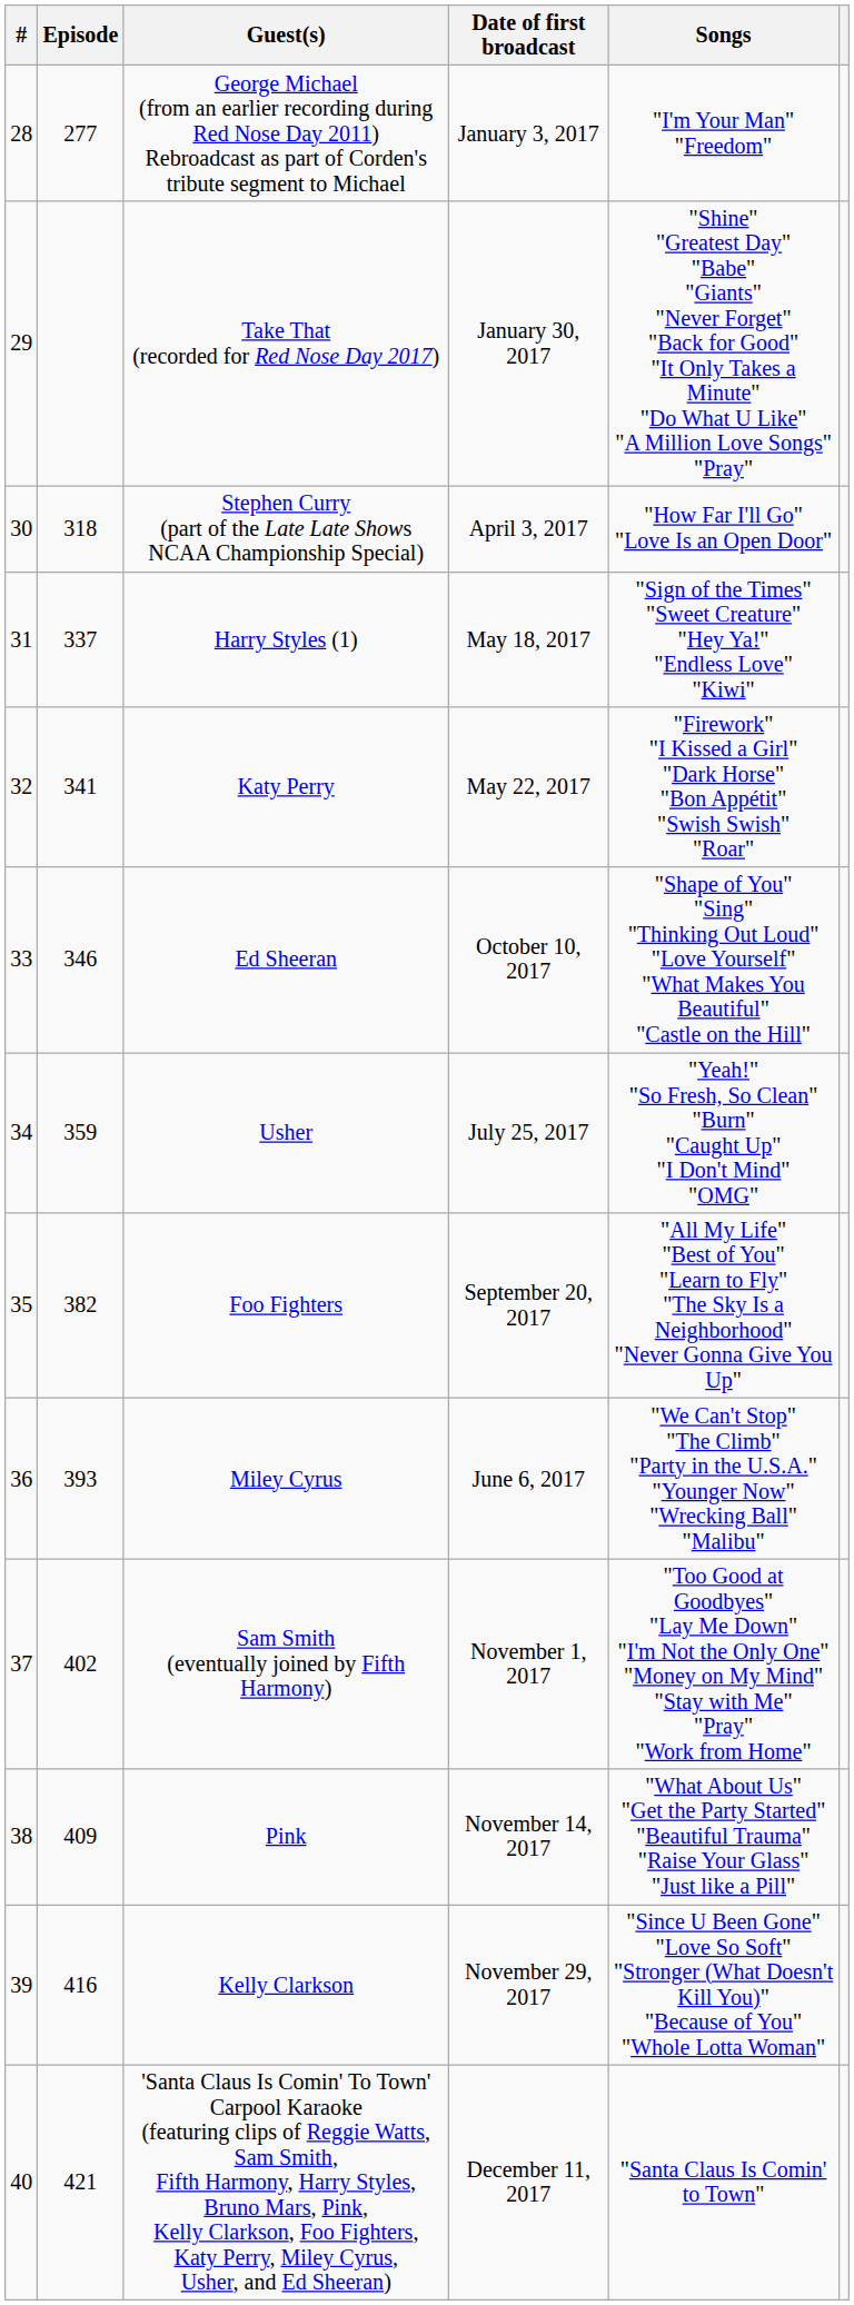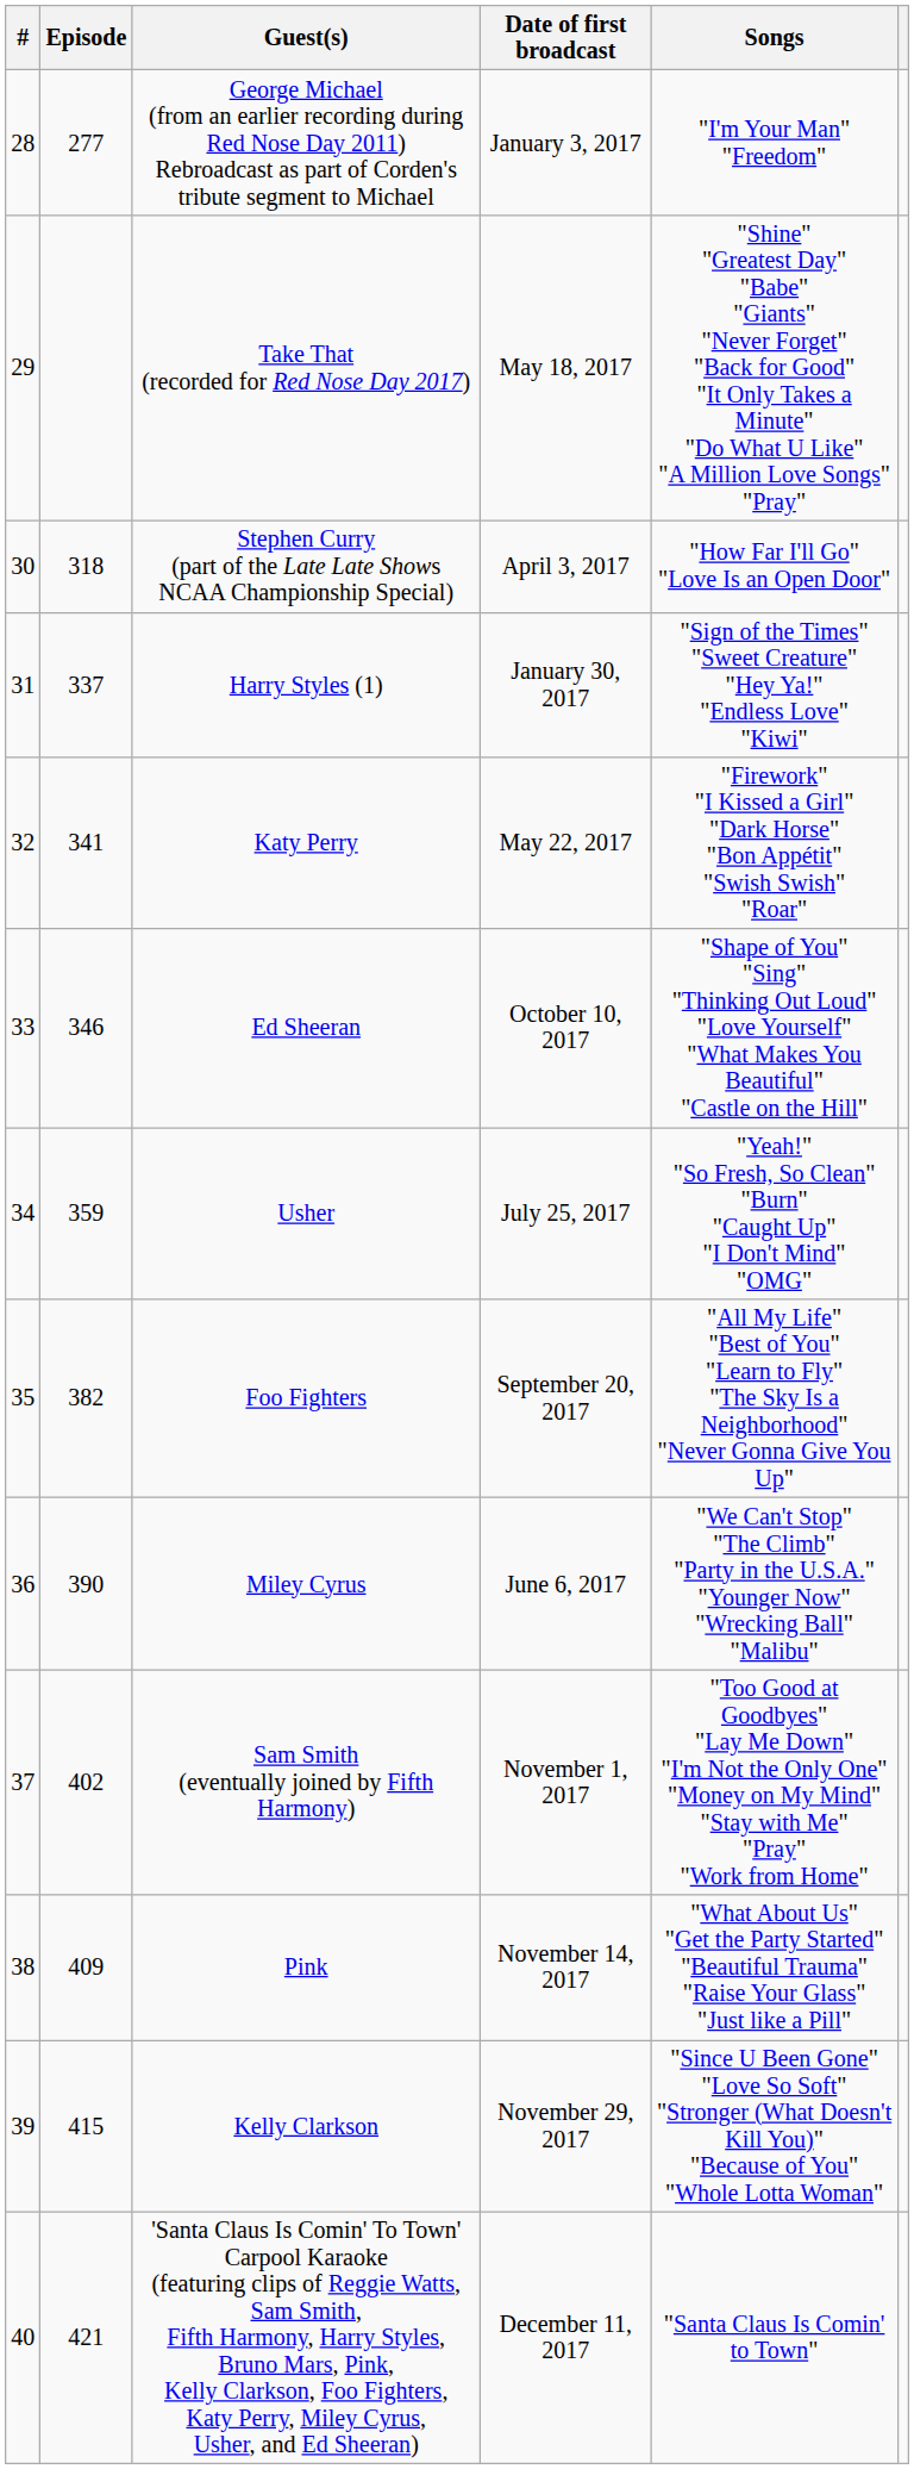 <table class="wikitable" style="text-align:center">
 <tr>
 <th>#</th>
 <th>Episode</th>
 <th>Guest(s)</th>
 <th>Date of first broadcast</th>
 <th>Songs</th>
 <th></th>
 </tr>
 <tr>
 <td>28</td>
 <td>277</td>
 <td><a href='#'>George Michael</a> <br>(from an earlier recording during <a href='#'>Red Nose Day 2011</a>)<br>Rebroadcast as part of Corden's tribute segment to Michael</td>
 <td>January 3, 2017</td>
 <td>"<a href='#'>I'm Your Man</a>" <br> "<a href='#'>Freedom</a>"</td>
 <td></td>
 </tr>
 <tr>
 <td>29</td>
 <td></td>
 <td><a href='#'>Take That</a> <br>(recorded for <em><a href='#'>Red Nose Day 2017</a></em>)</td>
-<td>January 30, 2017</td>
+<td>May 18, 2017</td>
 <td>"<a href='#'>Shine</a>" <br> "<a href='#'>Greatest Day</a>" <br> "<a href='#'>Babe</a>" <br> "<a href='#'>Giants</a>" <br> "<a href='#'>Never Forget</a>" <br> "<a href='#'>Back for Good</a>" <br> "<a href='#'>It Only Takes a Minute</a>" <br> "<a href='#'>Do What U Like</a>" <br> "<a href='#'>A Million Love Songs</a>" <br> "<a href='#'>Pray</a>"</td>
 <td></td>
 </tr>
 <tr>
 <td>30</td>
 <td>318</td>
 <td><a href='#'>Stephen Curry</a> <br>(part of the <em>Late Late Show</em>s NCAA Championship Special)</td>
 <td>April 3, 2017</td>
 <td>"<a href='#'>How Far I'll Go</a>" <br> "<a href='#'>Love Is an Open Door</a>"</td>
 <td></td>
 </tr>
 <tr>
 <td>31</td>
 <td>337</td>
 <td><a href='#'>Harry Styles</a> (1)</td>
-<td>May 18, 2017</td>
+<td>January 30, 2017</td>
 <td>"<a href='#'>Sign of the Times</a>" <br> "<a href='#'>Sweet Creature</a>" <br> "<a href='#'>Hey Ya!</a>" <br> "<a href='#'>Endless Love</a>" <br> "<a href='#'>Kiwi</a>"</td>
 <td></td>
 </tr>
 <tr>
 <td>32</td>
 <td>341</td>
 <td><a href='#'>Katy Perry</a></td>
 <td>May 22, 2017</td>
 <td>"<a href='#'>Firework</a>" <br> "<a href='#'>I Kissed a Girl</a>" <br> "<a href='#'>Dark Horse</a>" <br> "<a href='#'>Bon Appétit</a>" <br> "<a href='#'>Swish Swish</a>" <br> "<a href='#'>Roar</a>"</td>
 <td></td>
 </tr>
 <tr>
 <td>33</td>
 <td>346</td>
 <td><a href='#'>Ed Sheeran</a></td>
 <td>October 10, 2017</td>
 <td>"<a href='#'>Shape of You</a>" <br> "<a href='#'>Sing</a>" <br> "<a href='#'>Thinking Out Loud</a>" <br> "<a href='#'>Love Yourself</a>" <br> "<a href='#'>What Makes You Beautiful</a>" <br> "<a href='#'>Castle on the Hill</a>"</td>
 <td></td>
 </tr>
 <tr>
 <td>34</td>
 <td>359</td>
 <td><a href='#'>Usher</a></td>
 <td>July 25, 2017</td>
 <td>"<a href='#'>Yeah!</a>" <br> "<a href='#'>So Fresh, So Clean</a>" <br> "<a href='#'>Burn</a>" <br> "<a href='#'>Caught Up</a>" <br> "<a href='#'>I Don't Mind</a>" <br> "<a href='#'>OMG</a>"</td>
 <td></td>
 </tr>
 <tr>
 <td>35</td>
 <td>382</td>
 <td><a href='#'>Foo Fighters</a></td>
 <td>September 20, 2017</td>
 <td>"<a href='#'>All My Life</a>"<br>"<a href='#'>Best of You</a>"<br>"<a href='#'>Learn to Fly</a>"<br>"<a href='#'>The Sky Is a Neighborhood</a>"<br>"<a href='#'>Never Gonna Give You Up</a>"</td>
 <td></td>
 </tr>
 <tr>
 <td>36</td>
-<td>393</td>
+<td>390</td>
 <td><a href='#'>Miley Cyrus</a></td>
 <td>June 6, 2017</td>
 <td>"<a href='#'>We Can't Stop</a>"<br>"<a href='#'>The Climb</a>"<br>"<a href='#'>Party in the U.S.A.</a>"<br>"<a href='#'>Younger Now</a>"<br>"<a href='#'>Wrecking Ball</a>"<br>"<a href='#'>Malibu</a>"</td>
 <td></td>
 </tr>
 <tr>
 <td>37</td>
 <td>402</td>
 <td><a href='#'>Sam Smith</a><br>(eventually joined by <a href='#'>Fifth Harmony</a>)</td>
 <td>November 1, 2017</td>
 <td>"<a href='#'>Too Good at Goodbyes</a>"<br>"<a href='#'>Lay Me Down</a>"<br>"<a href='#'>I'm Not the Only One</a>"<br>"<a href='#'>Money on My Mind</a>"<br>"<a href='#'>Stay with Me</a>"<br>"<a href='#'>Pray</a>"<br>"<a href='#'>Work from Home</a>"</td>
 <td></td>
 </tr>
 <tr>
 <td>38</td>
 <td>409</td>
 <td><a href='#'>Pink</a></td>
 <td>November 14, 2017</td>
 <td>"<a href='#'>What About Us</a>" <br> "<a href='#'>Get the Party Started</a>" <br> "<a href='#'>Beautiful Trauma</a>" <br> "<a href='#'>Raise Your Glass</a>" <br> "<a href='#'>Just like a Pill</a>"</td>
 <td></td>
 </tr>
 <tr>
 <td>39</td>
-<td>416</td>
+<td>415</td>
 <td><a href='#'>Kelly Clarkson</a></td>
 <td>November 29, 2017</td>
 <td>"<a href='#'>Since U Been Gone</a>" <br> "<a href='#'>Love So Soft</a>" <br> "<a href='#'>Stronger (What Doesn't Kill You)</a>" <br> "<a href='#'>Because of You</a>" <br> "<a href='#'>Whole Lotta Woman</a>"</td>
 <td></td>
 </tr>
 <tr>
 <td>40</td>
 <td>421</td>
 <td>'Santa Claus Is Comin' To Town' Carpool Karaoke <br>(featuring clips of <a href='#'>Reggie Watts</a>, <a href='#'>Sam Smith</a>, <br><a href='#'>Fifth Harmony</a>, <a href='#'>Harry Styles</a>, <br><a href='#'>Bruno Mars</a>, <a href='#'>Pink</a>, <br><a href='#'>Kelly Clarkson</a>, <a href='#'>Foo Fighters</a>, <br><a href='#'>Katy Perry</a>, <a href='#'>Miley Cyrus</a>, <br><a href='#'>Usher</a>, and <a href='#'>Ed Sheeran</a>)</td>
 <td>December 11, 2017</td>
 <td>"<a href='#'>Santa Claus Is Comin' to Town</a>"</td>
 <td></td>
 </tr>
 </table>
